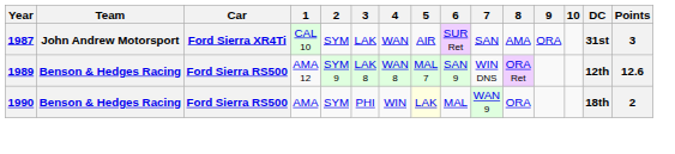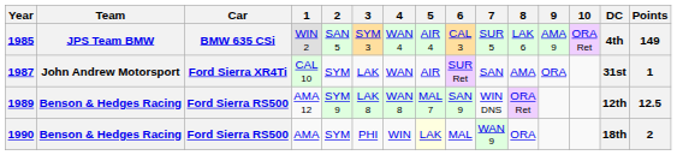 <table class="wikitable" style="text-align:center; font-size:95%">
 <tr>
 <th>Year</th>
 <th>Team</th>
 <th>Car</th>
 <th>1</th>
 <th>2</th>
 <th>3</th>
 <th>4</th>
 <th>5</th>
 <th>6</th>
 <th>7</th>
 <th>8</th>
 <th>9</th>
 <th>10</th>
 <th>DC</th>
 <th>Points</th>
 </tr>
 <tr>
+<th><a href='#'>1985</a></th>
+<th><a href='#'>JPS Team BMW</a></th>
+<th><a href='#'>BMW 635 CSi</a></th>
+<td style="background:#dfdfdf;"><a href='#'>WIN</a><br><small>2</small></td>
+<td style="background:#dfffdf;"><a href='#'>SAN</a><br><small>5</small></td>
+<td style="background:#ffdf9f;"><a href='#'>SYM</a><br><small>3</small></td>
+<td style="background:#dfffdf;"><a href='#'>WAN</a><br><small>4</small></td>
+<td style="background:#dfffdf;"><a href='#'>AIR</a><br><small>4</small></td>
+<td style="background:#ffdf9f;"><a href='#'>CAL</a><br><small>3</small></td>
+<td style="background:#dfffdf;"><a href='#'>SUR</a><br><small>5</small></td>
+<td style="background:#dfffdf;"><a href='#'>LAK</a><br><small>6</small></td>
+<td style="background:#dfffdf;"><a href='#'>AMA</a><br><small>9</small></td>
+<td style="background:#efcfff;"><a href='#'>ORA</a><br><small>Ret</small></td>
+<th>4th</th>
+<th>149</th>
+</tr>
+<tr>
 <th><a href='#'>1987</a></th>
 <th>John Andrew Motorsport</th>
 <th><a href='#'>Ford Sierra XR4Ti</a></th>
 <td style="background:#dfffdf;"><a href='#'>CAL</a><br><small>10</small></td>
 <td><a href='#'>SYM</a></td>
 <td><a href='#'>LAK</a></td>
 <td><a href='#'>WAN</a></td>
 <td><a href='#'>AIR</a></td>
 <td style="background:#efcfff;"><a href='#'>SUR</a><br><small>Ret</small></td>
 <td><a href='#'>SAN</a></td>
 <td><a href='#'>AMA</a></td>
 <td><a href='#'>ORA</a></td>
 <td></td>
 <th>31st</th>
-<th>3</th>
+<th>1</th>
 </tr>
 <tr>
 <th><a href='#'>1989</a></th>
 <th><a href='#'>Benson & Hedges Racing</a></th>
 <th><a href='#'>Ford Sierra RS500</a></th>
 <td><a href='#'>AMA</a><br><small>12</small></td>
 <td style="background:#dfffdf;"><a href='#'>SYM</a><br><small>9</small></td>
 <td style="background:#dfffdf;"><a href='#'>LAK</a><br><small>8</small></td>
 <td style="background:#dfffdf;"><a href='#'>WAN</a><br><small>8</small></td>
 <td style="background:#dfffdf;"><a href='#'>MAL</a><br><small>7</small></td>
 <td style="background:#dfffdf;"><a href='#'>SAN</a><br><small>9</small></td>
 <td><a href='#'>WIN</a><br><small>DNS</small></td>
 <td style="background:#efcfff;"><a href='#'>ORA</a><br><small>Ret</small></td>
 <td></td>
 <td></td>
 <th>12th</th>
-<th>12.6</th>
+<th>12.5</th>
 </tr>
 <tr>
 <th><a href='#'>1990</a></th>
 <th><a href='#'>Benson & Hedges Racing</a></th>
 <th><a href='#'>Ford Sierra RS500</a></th>
 <td><a href='#'>AMA</a></td>
 <td><a href='#'>SYM</a></td>
 <td><a href='#'>PHI</a></td>
 <td><a href='#'>WIN</a></td>
 <td style="background: lightyellow;"><a href='#'>LAK</a></td>
 <td><a href='#'>MAL</a></td>
 <td style="background:#dfffdf;"><a href='#'>WAN</a><br><small>9</small></td>
 <td><a href='#'>ORA</a></td>
 <td></td>
 <td></td>
 <th>18th</th>
 <th>2</th>
 </tr>
 </table>
